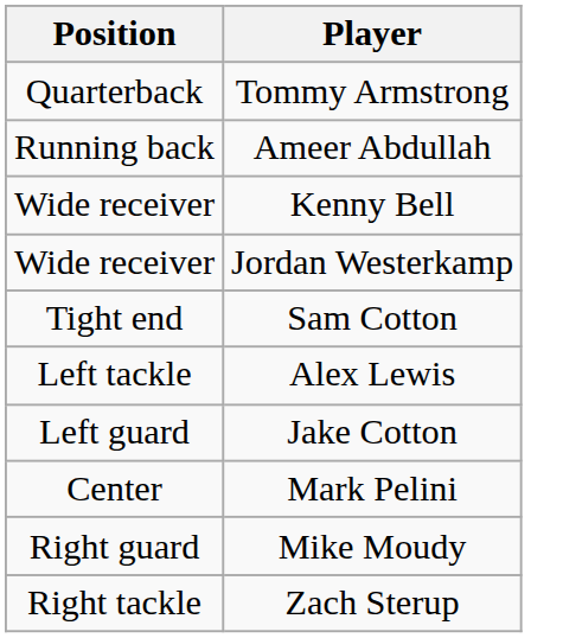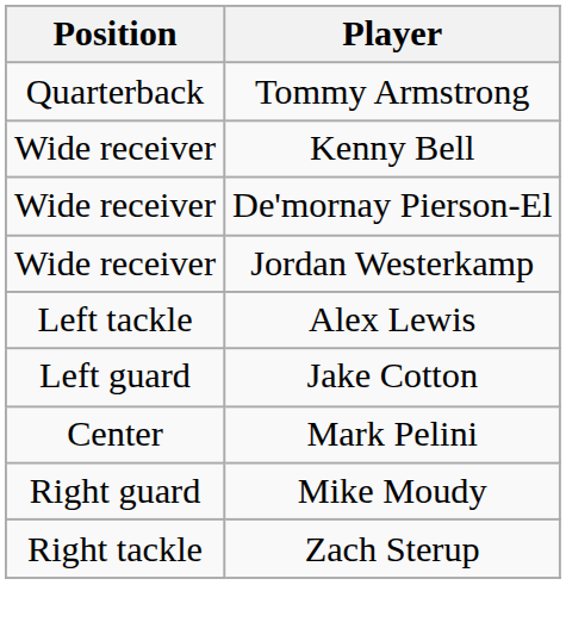 <table class="wikitable" style="text-align: center;">
 <tr>
 <th>Position</th>
 <th>Player</th>
 </tr>
 <tr>
 <td>Quarterback</td>
 <td>Tommy Armstrong</td>
 </tr>
 <tr>
-<td>Running back</td>
-<td>Ameer Abdullah</td>
-</tr>
-<tr>
 <td>Wide receiver</td>
 <td>Kenny Bell</td>
 </tr>
 <tr>
 <td>Wide receiver</td>
-<td>Jordan Westerkamp</td>
+<td>De'mornay Pierson-El</td>
 </tr>
 <tr>
-<td>Tight end</td>
-<td>Sam Cotton</td>
+<td>Wide receiver</td>
+<td>Jordan Westerkamp</td>
 </tr>
 <tr>
 <td>Left tackle</td>
 <td>Alex Lewis</td>
 </tr>
 <tr>
 <td>Left guard</td>
 <td>Jake Cotton</td>
 </tr>
 <tr>
 <td>Center</td>
 <td>Mark Pelini</td>
 </tr>
 <tr>
 <td>Right guard</td>
 <td>Mike Moudy</td>
 </tr>
 <tr>
 <td>Right tackle</td>
 <td>Zach Sterup</td>
 </tr>
 </table>
